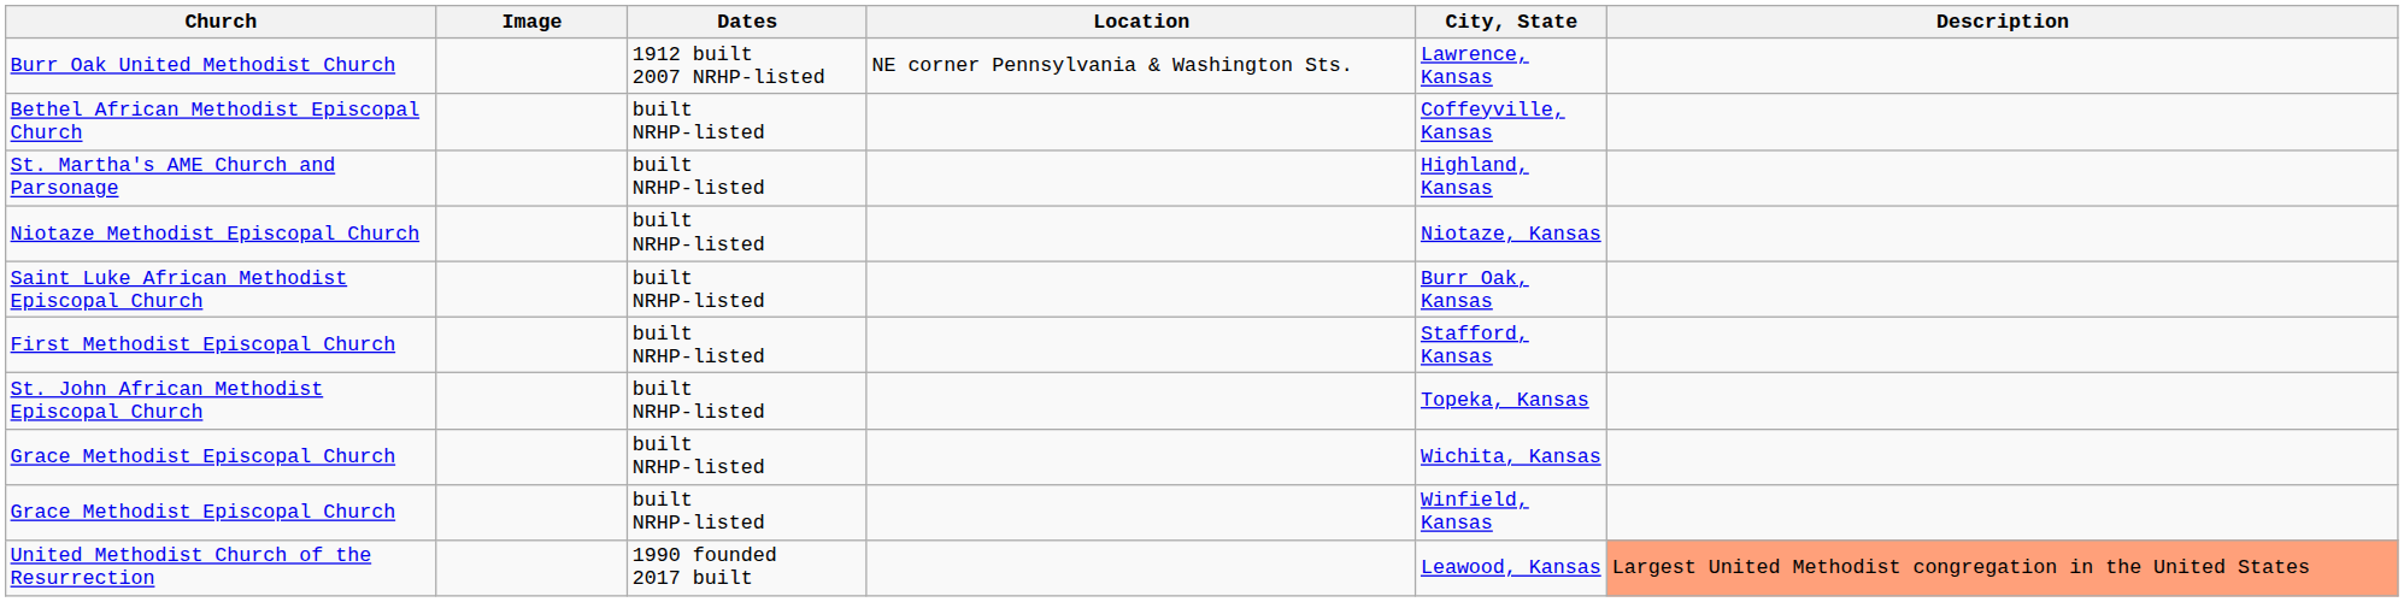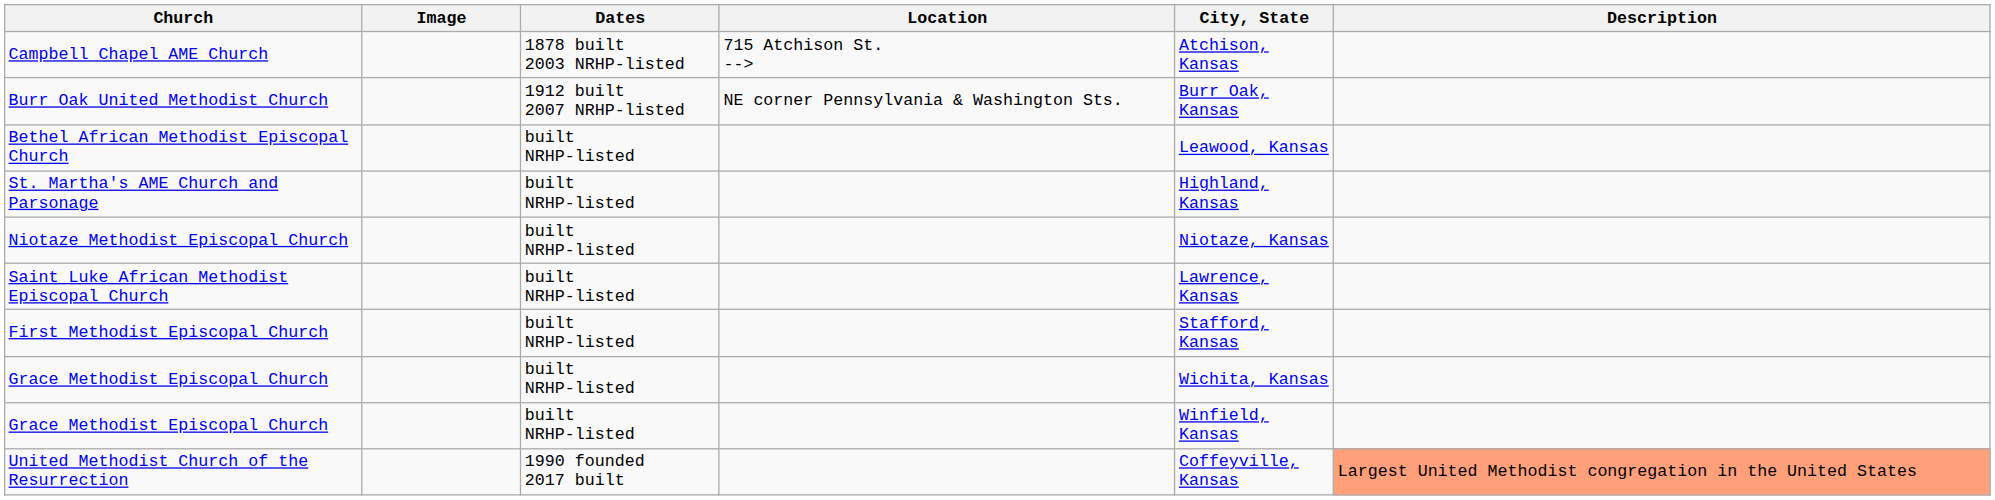 <table class="wikitable sortable" style="width:98%">
 <tr>
 <th style="width:18%;"><strong>Church</strong></th>
 <th style="width:8%;" class="unsortable"><strong>Image</strong></th>
 <th style="width:10%;"><strong>Dates</strong></th>
 <th><strong>Location</strong></th>
 <th style="width:8%;"><strong>City, State</strong></th>
 <th class="unsortable"><strong>Description</strong></th>
 </tr>
+<tr>
+<td><a href='#'>Campbell Chapel AME Church</a></td>
+<td></td>
+<td>1878 built<br>2003 NRHP-listed</td>
+<td>715 Atchison St.<br><small></small> --></td>
+<td><a href='#'>Atchison, Kansas</a></td>
+<td></td>
+</tr>
 <tr ->
 <td><a href='#'>Burr Oak United Methodist Church</a></td>
 <td></td>
 <td>1912 built<br>2007 NRHP-listed</td>
 <td>NE corner Pennsylvania & Washington Sts.<br><small></small></td>
-<td><a href='#'>Lawrence, Kansas</a></td>
+<td><a href='#'>Burr Oak, Kansas</a></td>
 <td></td>
 </tr>
 <tr>
 <td><a href='#'>Bethel African Methodist Episcopal Church</a></td>
 <td></td>
 <td>built<br> NRHP-listed</td>
 <td></td>
-<td><a href='#'>Coffeyville, Kansas</a></td>
+<td><a href='#'>Leawood, Kansas</a></td>
 <td></td>
 </tr>
 <tr>
 <td><a href='#'>St. Martha's AME Church and Parsonage</a></td>
 <td></td>
 <td>built<br> NRHP-listed</td>
 <td></td>
 <td><a href='#'>Highland, Kansas</a></td>
 <td></td>
 </tr>
 <tr ->
 <td><a href='#'>Niotaze Methodist Episcopal Church</a></td>
 <td></td>
 <td>built<br> NRHP-listed</td>
 <td></td>
 <td><a href='#'>Niotaze, Kansas</a></td>
 <td></td>
 </tr>
 <tr>
 <td><a href='#'>Saint Luke African Methodist Episcopal Church</a></td>
 <td></td>
 <td>built<br> NRHP-listed</td>
 <td></td>
-<td><a href='#'>Burr Oak, Kansas</a></td>
+<td><a href='#'>Lawrence, Kansas</a></td>
 <td></td>
 </tr>
 <tr>
 <td><a href='#'>First Methodist Episcopal Church</a></td>
 <td></td>
 <td>built<br> NRHP-listed</td>
 <td></td>
 <td><a href='#'>Stafford, Kansas</a></td>
-<td></td>
-</tr>
-<tr>
-<td><a href='#'>St. John African Methodist Episcopal Church</a></td>
-<td></td>
-<td>built<br> NRHP-listed</td>
-<td></td>
-<td><a href='#'>Topeka, Kansas</a></td>
 <td></td>
 </tr>
 <tr>
 <td><a href='#'>Grace Methodist Episcopal Church</a></td>
 <td></td>
 <td>built<br> NRHP-listed</td>
 <td></td>
 <td><a href='#'>Wichita, Kansas</a></td>
 <td></td>
 </tr>
 <tr>
 <td><a href='#'>Grace Methodist Episcopal Church</a></td>
 <td></td>
 <td>built<br> NRHP-listed</td>
 <td></td>
 <td><a href='#'>Winfield, Kansas</a></td>
 <td></td>
 </tr>
 <tr>
 <td><a href='#'>United Methodist Church of the Resurrection</a></td>
 <td></td>
 <td>1990 founded<br>2017 built</td>
 <td></td>
-<td><a href='#'>Leawood, Kansas</a></td>
+<td><a href='#'>Coffeyville, Kansas</a></td>
 <td style="background: lightsalmon;">Largest United Methodist congregation in the United States</td>
 </tr>
 </table>
